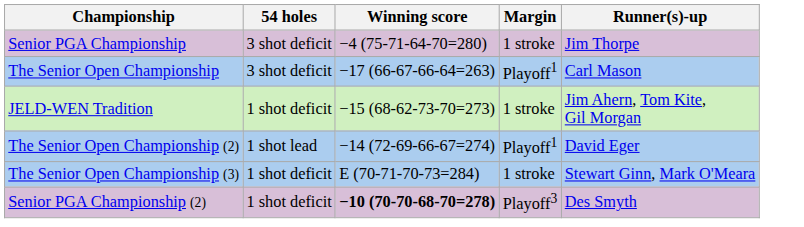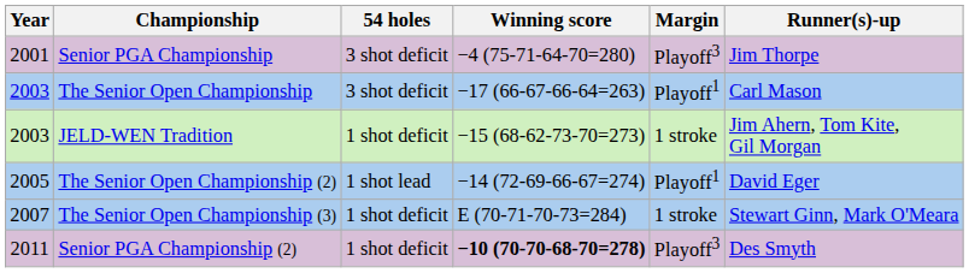 <table class="wikitable">
 <tr>
+<th>Year</th>
 <th>Championship</th>
 <th>54 holes</th>
 <th>Winning score</th>
 <th>Margin</th>
 <th>Runner(s)-up</th>
 </tr>
 <tr style="background:thistle;">
+<td align=center>2001</td>
 <td><a href='#'>Senior PGA Championship</a></td>
 <td>3 shot deficit</td>
 <td>−4 (75-71-64-70=280)</td>
-<td>1 stroke</td>
+<td>Playoff<sup>3</sup></td>
 <td> <a href='#'>Jim Thorpe</a></td>
 </tr>
 <tr style="background:#abcdef;">
+<td align=center><a href='#'>2003</a></td>
 <td><a href='#'>The Senior Open Championship</a></td>
 <td>3 shot deficit</td>
 <td>−17 (66-67-66-64=263)</td>
 <td>Playoff<sup>1</sup></td>
 <td> <a href='#'>Carl Mason</a></td>
 </tr>
 <tr style="background:#d0f0c0;">
+<td align=center>2003</td>
 <td><a href='#'>JELD-WEN Tradition</a></td>
 <td>1 shot deficit</td>
 <td>−15 (68-62-73-70=273)</td>
 <td>1 stroke</td>
 <td> <a href='#'>Jim Ahern</a>,  <a href='#'>Tom Kite</a>,<br> <a href='#'>Gil Morgan</a></td>
 </tr>
 <tr style="background:#abcdef;">
+<td align=center>2005</td>
 <td><a href='#'>The Senior Open Championship</a> <small>(2)</small></td>
 <td>1 shot lead</td>
 <td>−14 (72-69-66-67=274)</td>
 <td>Playoff<sup>1</sup></td>
 <td> <a href='#'>David Eger</a></td>
 </tr>
 <tr style="background:#abcdef;">
+<td align=center>2007</td>
 <td><a href='#'>The Senior Open Championship</a> <small>(3)</small></td>
 <td>1 shot deficit</td>
 <td>E (70-71-70-73=284)</td>
 <td>1 stroke</td>
 <td> <a href='#'>Stewart Ginn</a>,  <a href='#'>Mark O'Meara</a></td>
 </tr>
 <tr style="background:thistle;">
+<td align=center>2011</td>
 <td><a href='#'>Senior PGA Championship</a> <small>(2)</small></td>
 <td>1 shot deficit</td>
 <td><strong>−10 (70-70-68-70=278)</strong></td>
 <td>Playoff<sup>3</sup></td>
 <td> <a href='#'>Des Smyth</a></td>
 </tr>
 </table>
